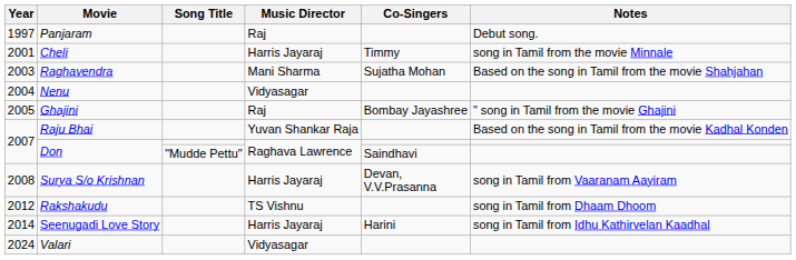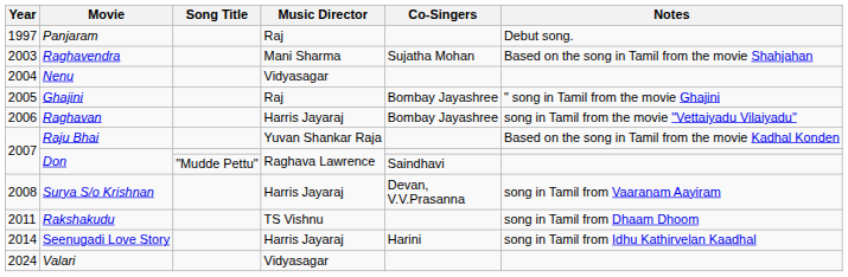 <table class="wikitable sortable static-row-numbers">
 <tr>
 <th>Year</th>
 <th>Movie</th>
 <th>Song Title</th>
 <th>Music Director</th>
 <th>Co-Singers</th>
 <th>Notes</th>
 </tr>
 <tr>
 <td>1997</td>
 <td><em>Panjaram</em></td>
 <td></td>
 <td>Raj</td>
 <td></td>
 <td>Debut song.</td>
-</tr>
-<tr>
-<td>2001</td>
-<td><em><a href='#'>Cheli</a></em></td>
-<td></td>
-<td>Harris Jayaraj</td>
-<td>Timmy</td>
-<td> song in Tamil from the movie <a href='#'>Minnale</a></td>
 </tr>
 <tr>
 <td>2003</td>
 <td><a href='#'><em>Raghavendra</em></a></td>
 <td></td>
 <td>Mani Sharma</td>
 <td>Sujatha Mohan</td>
 <td>Based on the song  in Tamil from the movie <a href='#'>Shahjahan</a></td>
 </tr>
 <tr>
 <td>2004</td>
 <td><em><a href='#'>Nenu</a></em></td>
 <td></td>
 <td>Vidyasagar</td>
 <td></td>
 <td></td>
 </tr>
 <tr>
 <td>2005</td>
 <td><a href='#'><em>Ghajini</em></a></td>
 <td></td>
 <td>Raj</td>
 <td>Bombay Jayashree</td>
 <td>" song in Tamil from the movie <a href='#'>Ghajini</a></td>
+</tr>
+<tr>
+<td>2006</td>
+<td><a href='#'><em>Raghavan</em></a></td>
+<td></td>
+<td>Harris Jayaraj</td>
+<td>Bombay Jayashree</td>
+<td> song in Tamil from the movie <a href='#'>"Vettaiyadu Vilaiyadu"</a></td>
 </tr>
 <tr>
 <td rowspan="3">2007</td>
 <td><a href='#'><em>Raju Bhai</em></a></td>
 <td></td>
 <td>Yuvan Shankar Raja</td>
 <td></td>
 <td>Based on the song  in Tamil from the movie <a href='#'>Kadhal Konden</a></td>
 </tr>
 <tr>
 <td rowspan="2"><a href='#'><em>Don</em></a></td>
 <td></td>
 <td rowspan="2">Raghava Lawrence</td>
 <td></td>
 <td></td>
 </tr>
 <tr>
 <td>"Mudde Pettu"</td>
 <td>Saindhavi</td>
 <td></td>
 </tr>
 <tr>
 <td>2008</td>
 <td><a href='#'><em>Surya S/o Krishnan</em></a></td>
 <td></td>
 <td>Harris Jayaraj</td>
 <td>Devan,<br>V.V.Prasanna</td>
 <td> song in Tamil from <a href='#'>Vaaranam Aayiram</a></td>
 </tr>
 <tr>
-<td>2012</td>
+<td>2011</td>
 <td><a href='#'><em>Rakshakudu</em></a></td>
 <td></td>
 <td>TS Vishnu</td>
 <td></td>
 <td> song in Tamil from <a href='#'>Dhaam Dhoom</a></td>
 </tr>
 <tr>
 <td>2014</td>
 <td><a href='#'>Seenugadi Love Story</a></td>
 <td></td>
 <td>Harris Jayaraj</td>
 <td>Harini</td>
 <td> song in Tamil from <a href='#'>Idhu Kathirvelan Kaadhal</a></td>
 </tr>
 <tr>
 <td>2024</td>
 <td><em>Valari</em></td>
 <td></td>
 <td>Vidyasagar</td>
 <td></td>
 <td></td>
 </tr>
 </table>
